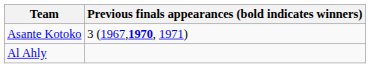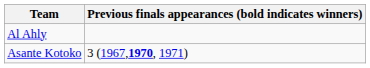 <table class="wikitable">
 <tr>
 <th>Team</th>
 <th>Previous finals appearances (bold indicates winners)</th>
 </tr>
 <tr>
+<td> <a href='#'>Al Ahly</a></td>
+<td></td>
+</tr>
+<tr>
 <td> <a href='#'>Asante Kotoko</a></td>
 <td>3 (<a href='#'>1967</a>,<strong><a href='#'>1970</a></strong>,  <a href='#'>1971</a>)</td>
 </tr>
-<tr>
-<td> <a href='#'>Al Ahly</a></td>
-<td></td>
-</tr>
 </table>
